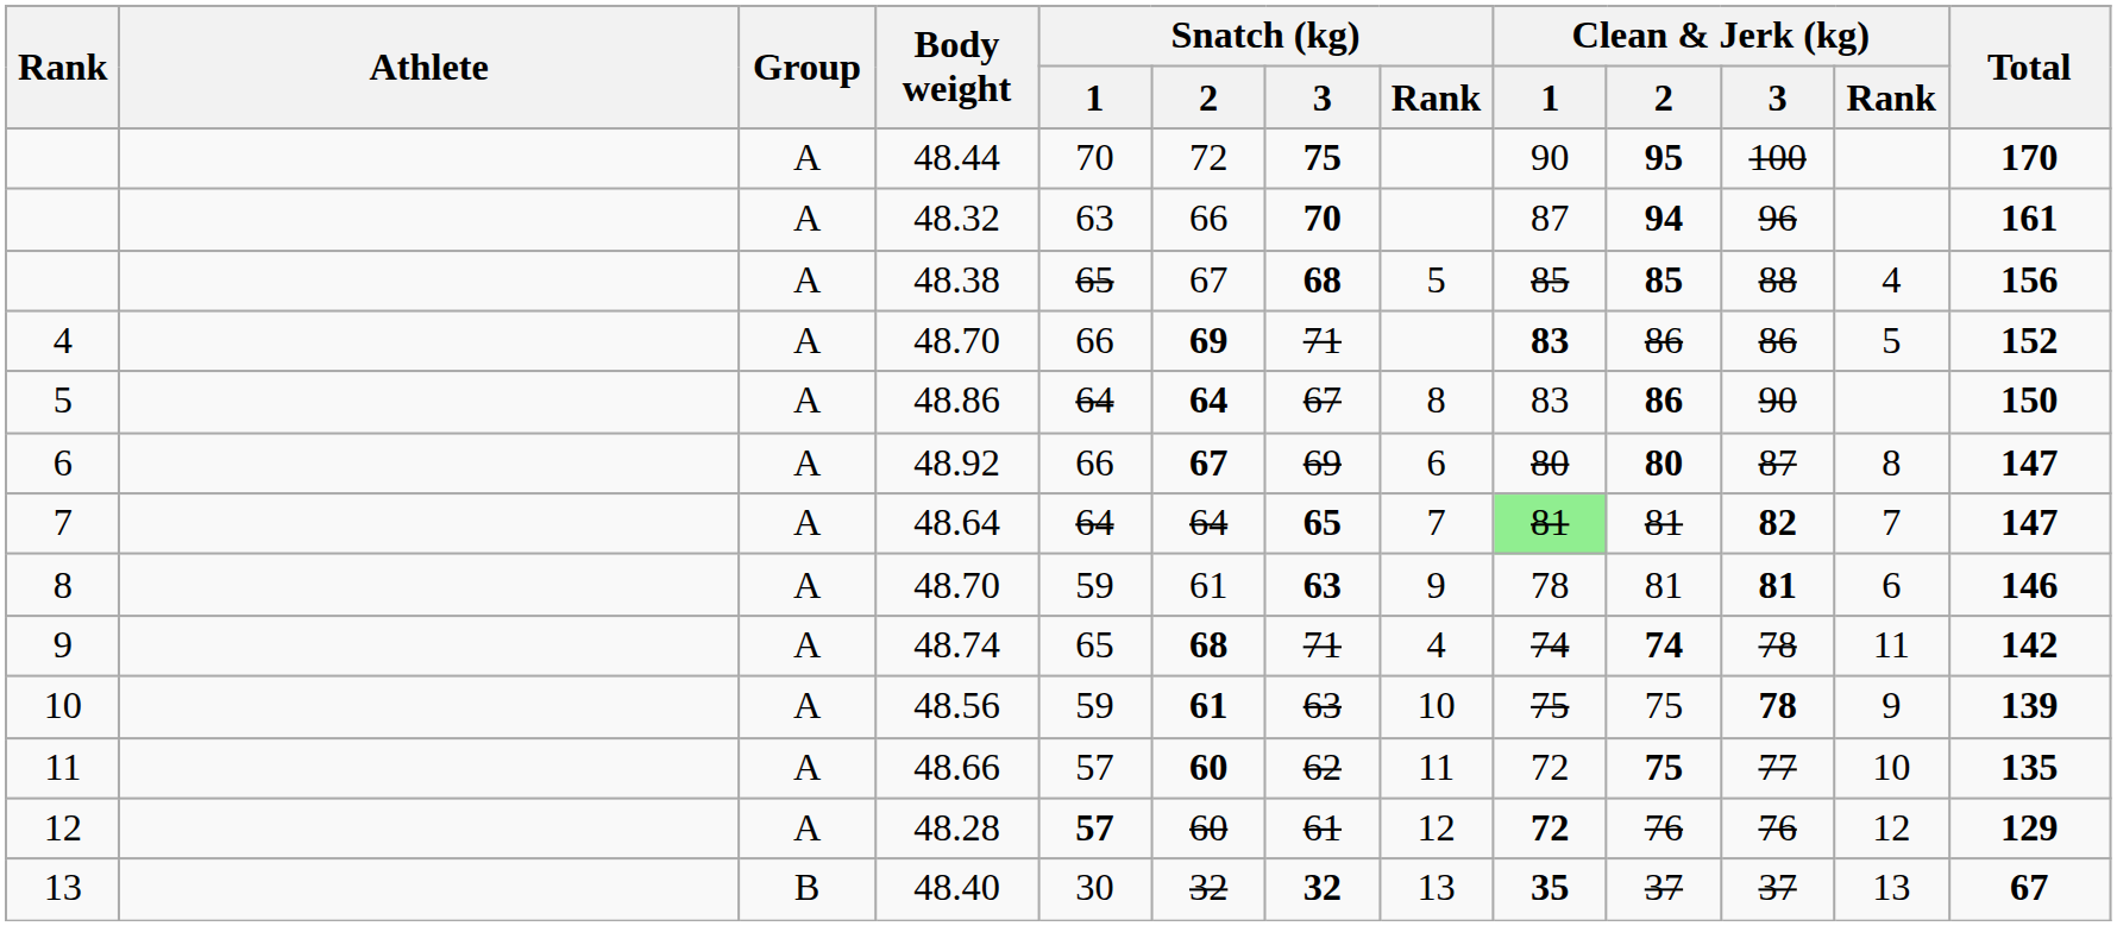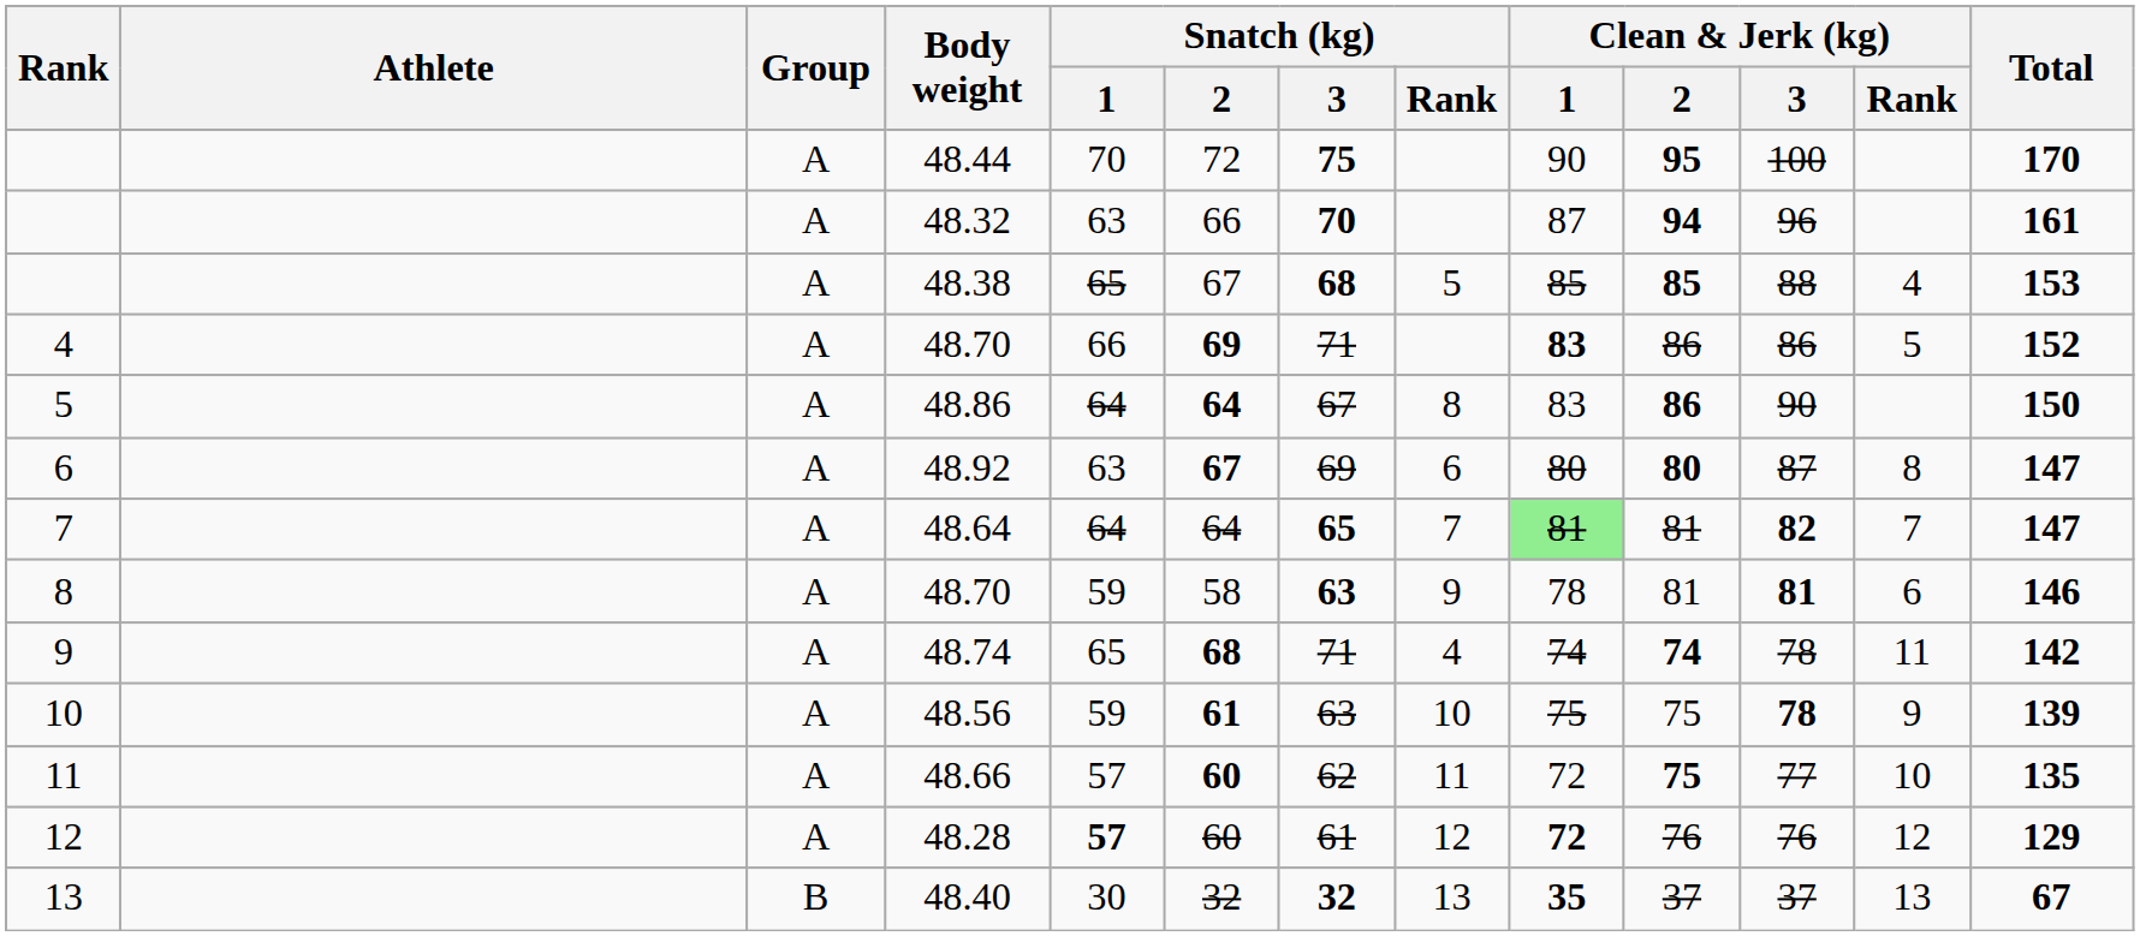 <table class = "wikitable" style="text-align:center;">
 <tr>
 <th rowspan=2 width=40>Rank</th>
 <th rowspan=2 width=250>Athlete</th>
 <th rowspan=2 width=50>Group</th>
 <th rowspan=2 width=60>Body weight</th>
 <th colspan=4>Snatch (kg)</th>
 <th colspan=4>Clean & Jerk (kg)</th>
 <th rowspan=2 width=60>Total</th>
 </tr>
 <tr>
 <th width=40>1</th>
 <th width=40>2</th>
 <th width=40>3</th>
 <th width=40>Rank</th>
 <th width=40>1</th>
 <th width=40>2</th>
 <th width=40>3</th>
 <th width=40>Rank</th>
 </tr>
 <tr>
 <td></td>
 <td align=left></td>
 <td>A</td>
 <td>48.44</td>
 <td>70</td>
 <td>72</td>
 <td><strong>75</strong></td>
 <td></td>
 <td>90</td>
 <td><strong>95</strong></td>
 <td><s>100</s></td>
 <td></td>
 <td><strong>170</strong></td>
 </tr>
 <tr>
 <td></td>
 <td align=left></td>
 <td>A</td>
 <td>48.32</td>
 <td>63</td>
 <td>66</td>
 <td><strong>70</strong></td>
 <td></td>
 <td>87</td>
 <td><strong>94</strong></td>
 <td><s>96</s></td>
 <td></td>
 <td><strong>161</strong></td>
 </tr>
 <tr>
 <td></td>
 <td align=left></td>
 <td>A</td>
 <td>48.38</td>
 <td><s>65</s></td>
 <td>67</td>
 <td><strong>68</strong></td>
 <td>5</td>
 <td><s>85</s></td>
 <td><strong>85</strong></td>
 <td><s>88</s></td>
 <td>4</td>
-<td><strong>156</strong></td>
+<td><strong>153</strong></td>
 </tr>
 <tr>
 <td>4</td>
 <td align=left></td>
 <td>A</td>
 <td>48.70</td>
 <td>66</td>
 <td><strong>69</strong></td>
 <td><s>71</s></td>
 <td></td>
 <td><strong>83</strong></td>
 <td><s>86</s></td>
 <td><s>86</s></td>
 <td>5</td>
 <td><strong>152</strong></td>
 </tr>
 <tr>
 <td>5</td>
 <td align=left></td>
 <td>A</td>
 <td>48.86</td>
 <td><s>64</s></td>
 <td><strong>64</strong></td>
 <td><s>67</s></td>
 <td>8</td>
 <td>83</td>
 <td><strong>86</strong></td>
 <td><s>90</s></td>
 <td></td>
 <td><strong>150</strong></td>
 </tr>
 <tr>
 <td>6</td>
 <td align=left></td>
 <td>A</td>
 <td>48.92</td>
-<td>66</td>
+<td>63</td>
 <td><strong>67</strong></td>
 <td><s>69</s></td>
 <td>6</td>
 <td><s>80</s></td>
 <td><strong>80</strong></td>
 <td><s>87</s></td>
 <td>8</td>
 <td><strong>147</strong></td>
 </tr>
 <tr>
 <td>7</td>
 <td align=left></td>
 <td>A</td>
 <td>48.64</td>
 <td><s>64</s></td>
 <td><s>64</s></td>
 <td><strong>65</strong></td>
 <td>7</td>
 <td style="background: lightgreen;"><s>81</s></td>
 <td><s>81</s></td>
 <td><strong>82</strong></td>
 <td>7</td>
 <td><strong>147</strong></td>
 </tr>
 <tr>
 <td>8</td>
 <td align=left></td>
 <td>A</td>
 <td>48.70</td>
 <td>59</td>
-<td>61</td>
+<td>58</td>
 <td><strong>63</strong></td>
 <td>9</td>
 <td>78</td>
 <td>81</td>
 <td><strong>81</strong></td>
 <td>6</td>
 <td><strong>146</strong></td>
 </tr>
 <tr>
 <td>9</td>
 <td align=left></td>
 <td>A</td>
 <td>48.74</td>
 <td>65</td>
 <td><strong>68</strong></td>
 <td><s>71</s></td>
 <td>4</td>
 <td><s>74</s></td>
 <td><strong>74</strong></td>
 <td><s>78</s></td>
 <td>11</td>
 <td><strong>142</strong></td>
 </tr>
 <tr>
 <td>10</td>
 <td align=left></td>
 <td>A</td>
 <td>48.56</td>
 <td>59</td>
 <td><strong>61</strong></td>
 <td><s>63</s></td>
 <td>10</td>
 <td><s>75</s></td>
 <td>75</td>
 <td><strong>78</strong></td>
 <td>9</td>
 <td><strong>139</strong></td>
 </tr>
 <tr>
 <td>11</td>
 <td align=left></td>
 <td>A</td>
 <td>48.66</td>
 <td>57</td>
 <td><strong>60</strong></td>
 <td><s>62</s></td>
 <td>11</td>
 <td>72</td>
 <td><strong>75</strong></td>
 <td><s>77</s></td>
 <td>10</td>
 <td><strong>135</strong></td>
 </tr>
 <tr>
 <td>12</td>
 <td align=left></td>
 <td>A</td>
 <td>48.28</td>
 <td><strong>57</strong></td>
 <td><s>60</s></td>
 <td><s>61</s></td>
 <td>12</td>
 <td><strong>72</strong></td>
 <td><s>76</s></td>
 <td><s>76</s></td>
 <td>12</td>
 <td><strong>129</strong></td>
 </tr>
 <tr>
 <td>13</td>
 <td align=left></td>
 <td>B</td>
 <td>48.40</td>
 <td>30</td>
 <td><s>32</s></td>
 <td><strong>32</strong></td>
 <td>13</td>
 <td><strong>35</strong></td>
 <td><s>37</s></td>
 <td><s>37</s></td>
 <td>13</td>
 <td><strong>67</strong></td>
 </tr>
 </table>
